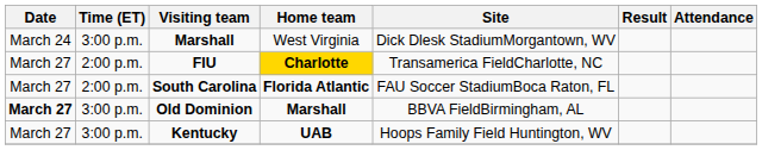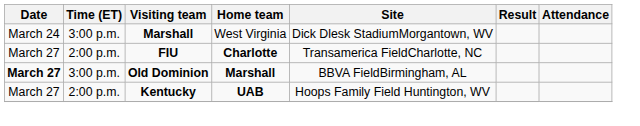 <table class="wikitable" style="font-size:95%; text-align: center;">
 <tr>
 <th>Date</th>
 <th>Time (ET)</th>
 <th>Visiting team</th>
 <th>Home team</th>
 <th>Site</th>
 <th>Result</th>
 <th>Attendance</th>
 </tr>
 <tr>
 <td>March 24</td>
 <td>3:00 p.m.</td>
 <td><strong>Marshall</strong></td>
 <td>West Virginia</td>
 <td>Dick Dlesk StadiumMorgantown, WV</td>
 <td></td>
 <td></td>
 </tr>
 <tr>
 <td>March 27</td>
 <td>2:00 p.m.</td>
 <td><strong>FIU</strong></td>
-<td style="background: gold;"><strong>Charlotte</strong></td>
+<td><strong>Charlotte</strong></td>
 <td>Transamerica FieldCharlotte, NC</td>
-<td></td>
-<td></td>
-</tr>
-<tr>
-<td>March 27</td>
-<td>2:00 p.m.</td>
-<td><strong>South Carolina</strong></td>
-<td><strong>Florida Atlantic</strong></td>
-<td>FAU Soccer StadiumBoca Raton, FL</td>
 <td></td>
 <td></td>
 </tr>
 <tr>
 <td><strong>March 27</strong></td>
 <td>3:00 p.m.</td>
 <td><strong>Old Dominion</strong></td>
 <td><strong>Marshall</strong></td>
 <td>BBVA FieldBirmingham, AL</td>
 <td></td>
 <td></td>
 </tr>
 <tr>
 <td>March 27</td>
-<td>3:00 p.m.</td>
+<td>2:00 p.m.</td>
 <td><strong>Kentucky</strong></td>
 <td><strong>UAB</strong></td>
 <td>Hoops Family Field Huntington, WV</td>
 <td></td>
 <td></td>
 </tr>
 <tr>
 </tr>
 </table>
